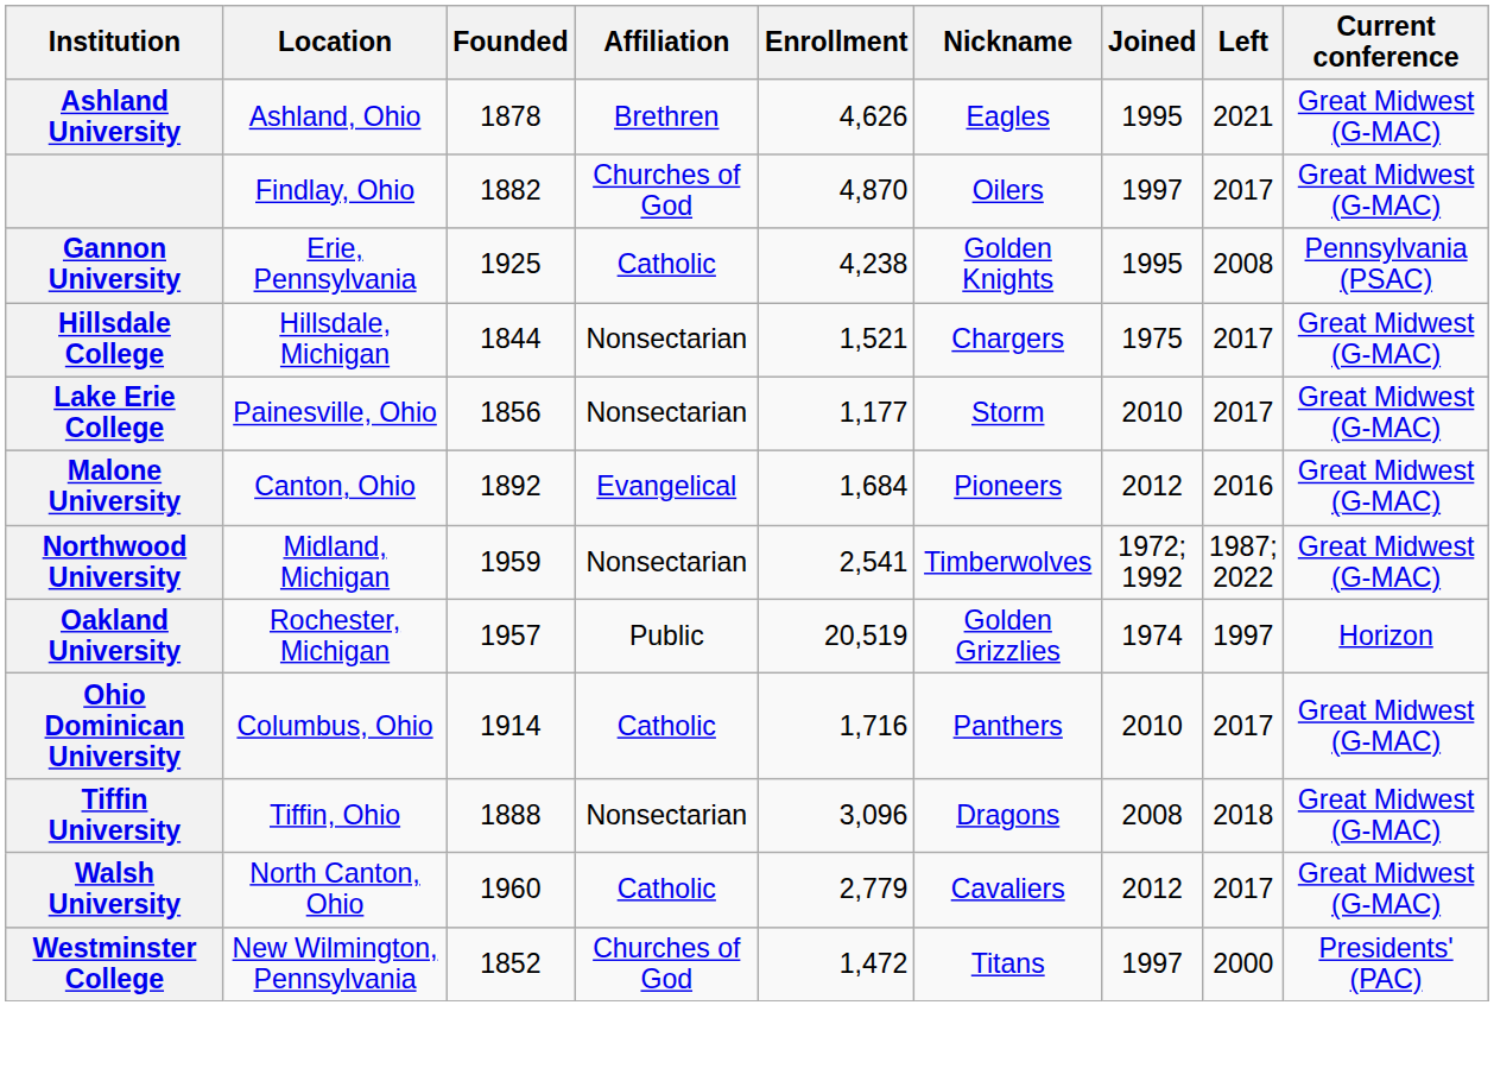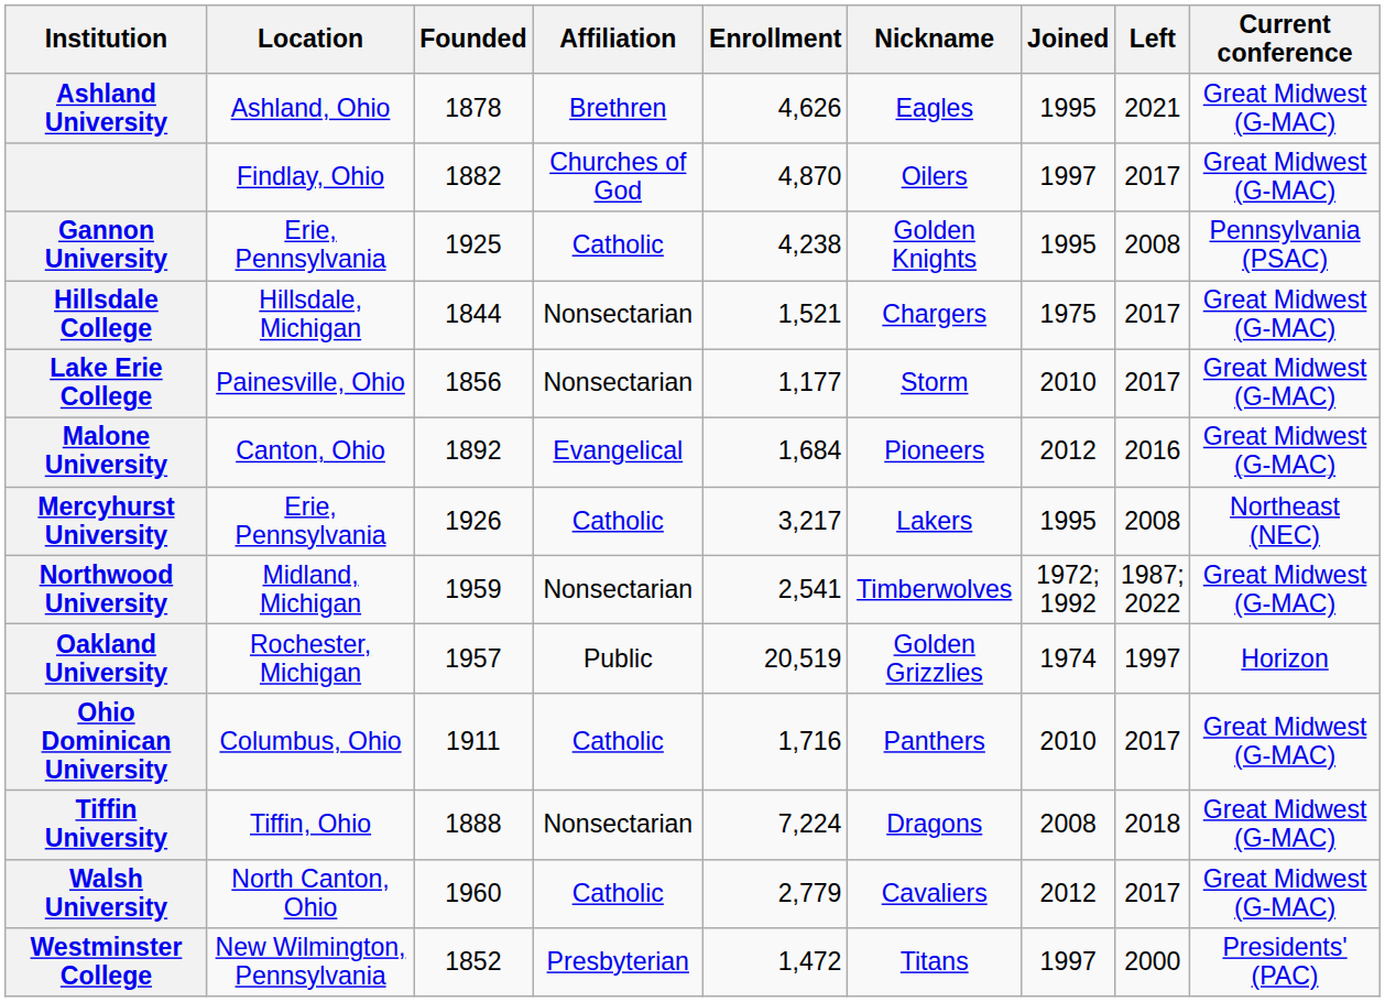 <table class="wikitable sortable" style="text-align:center">
 <tr>
 <th scope="col">Institution</th>
 <th scope="col">Location</th>
 <th scope="col">Founded</th>
 <th scope="col">Affiliation</th>
 <th scope="col">Enrollment</th>
 <th scope="col">Nickname</th>
 <th scope="col">Joined</th>
 <th scope="col">Left</th>
 <th scope="col">Current<br>conference</th>
 </tr>
 <tr>
 <th scope="row"><a href='#'>Ashland University</a></th>
 <td><a href='#'>Ashland, Ohio</a></td>
 <td>1878</td>
 <td><a href='#'>Brethren</a></td>
 <td align=right>4,626</td>
 <td><a href='#'>Eagles</a></td>
 <td>1995</td>
 <td>2021</td>
 <td><a href='#'>Great Midwest (G-MAC)</a></td>
 </tr>
 <tr>
 <th scope="row"></th>
 <td><a href='#'>Findlay, Ohio</a></td>
 <td>1882</td>
 <td><a href='#'>Churches of God</a></td>
 <td align=right>4,870</td>
 <td><a href='#'>Oilers</a></td>
 <td>1997</td>
 <td>2017</td>
 <td><a href='#'>Great Midwest (G-MAC)</a></td>
 </tr>
 <tr>
 <th scope="row"><a href='#'>Gannon University</a></th>
 <td><a href='#'>Erie, Pennsylvania</a></td>
 <td>1925</td>
 <td><a href='#'>Catholic</a></td>
 <td align=right>4,238</td>
 <td><a href='#'>Golden Knights</a></td>
 <td>1995</td>
 <td>2008</td>
 <td><a href='#'>Pennsylvania (PSAC)</a></td>
 </tr>
 <tr>
 <th scope="row"><a href='#'>Hillsdale College</a></th>
 <td><a href='#'>Hillsdale, Michigan</a></td>
 <td>1844</td>
 <td>Nonsectarian</td>
 <td align=right>1,521</td>
 <td><a href='#'>Chargers</a></td>
 <td>1975</td>
 <td>2017</td>
 <td><a href='#'>Great Midwest (G-MAC)</a></td>
 </tr>
 <tr>
 <th scope="row"><a href='#'>Lake Erie College</a></th>
 <td><a href='#'>Painesville, Ohio</a></td>
 <td>1856</td>
 <td>Nonsectarian</td>
 <td align=right>1,177</td>
 <td><a href='#'>Storm</a></td>
 <td>2010</td>
 <td>2017</td>
 <td><a href='#'>Great Midwest (G-MAC)</a></td>
 </tr>
 <tr>
 <th scope="row"><a href='#'>Malone University</a></th>
 <td><a href='#'>Canton, Ohio</a></td>
 <td>1892</td>
 <td><a href='#'>Evangelical</a></td>
 <td align=right>1,684</td>
 <td><a href='#'>Pioneers</a></td>
 <td>2012</td>
 <td>2016</td>
 <td><a href='#'>Great Midwest (G-MAC)</a></td>
 </tr>
 <tr>
+<th scope="row"><a href='#'>Mercyhurst University</a></th>
+<td><a href='#'>Erie, Pennsylvania</a></td>
+<td>1926</td>
+<td><a href='#'>Catholic</a></td>
+<td align=right>3,217</td>
+<td><a href='#'>Lakers</a></td>
+<td>1995</td>
+<td>2008</td>
+<td><a href='#'>Northeast (NEC)</a></td>
+</tr>
+<tr>
 <th scope="row"><a href='#'>Northwood University</a></th>
 <td><a href='#'>Midland, Michigan</a></td>
 <td>1959</td>
 <td>Nonsectarian</td>
 <td align=right>2,541</td>
 <td><a href='#'>Timberwolves</a></td>
 <td>1972;<br>1992</td>
 <td>1987;<br>2022</td>
 <td><a href='#'>Great Midwest (G-MAC)</a></td>
 </tr>
 <tr>
 <th scope="row"><a href='#'>Oakland University</a></th>
 <td><a href='#'>Rochester, Michigan</a></td>
 <td>1957</td>
 <td>Public</td>
 <td align=right>20,519</td>
 <td><a href='#'>Golden Grizzlies</a></td>
 <td>1974</td>
 <td>1997</td>
 <td><a href='#'>Horizon</a></td>
 </tr>
 <tr>
 <th scope="row"><a href='#'>Ohio Dominican University</a></th>
 <td><a href='#'>Columbus, Ohio</a></td>
-<td>1914</td>
+<td>1911</td>
 <td><a href='#'>Catholic</a></td>
 <td align=right>1,716</td>
 <td><a href='#'>Panthers</a></td>
 <td>2010</td>
 <td>2017</td>
 <td><a href='#'>Great Midwest (G-MAC)</a></td>
 </tr>
 <tr>
 <th scope="row"><a href='#'>Tiffin University</a></th>
 <td><a href='#'>Tiffin, Ohio</a></td>
 <td>1888</td>
 <td>Nonsectarian</td>
-<td align=right>3,096</td>
+<td align=right>7,224</td>
 <td><a href='#'>Dragons</a></td>
 <td>2008</td>
 <td>2018</td>
 <td><a href='#'>Great Midwest (G-MAC)</a></td>
 </tr>
 <tr>
 <th scope="row"><a href='#'>Walsh University</a></th>
 <td><a href='#'>North Canton, Ohio</a></td>
 <td>1960</td>
 <td><a href='#'>Catholic</a></td>
 <td align=right>2,779</td>
 <td><a href='#'>Cavaliers</a></td>
 <td>2012</td>
 <td>2017</td>
 <td><a href='#'>Great Midwest (G-MAC)</a></td>
 </tr>
 <tr>
 <th scope="row"><a href='#'>Westminster College</a></th>
 <td><a href='#'>New Wilmington, Pennsylvania</a></td>
 <td>1852</td>
-<td><a href='#'>Churches of God</a></td>
+<td><a href='#'>Presbyterian</a></td>
 <td align=right>1,472</td>
 <td><a href='#'>Titans</a></td>
 <td>1997</td>
 <td>2000</td>
 <td><a href='#'>Presidents' (PAC)</a></td>
 </tr>
 </table>
